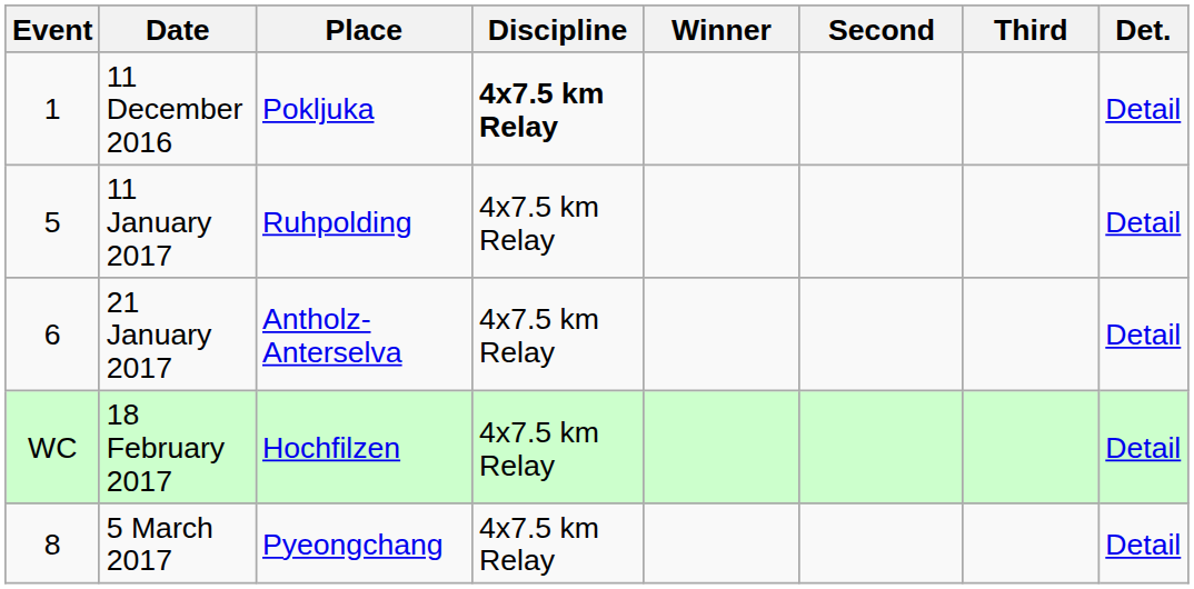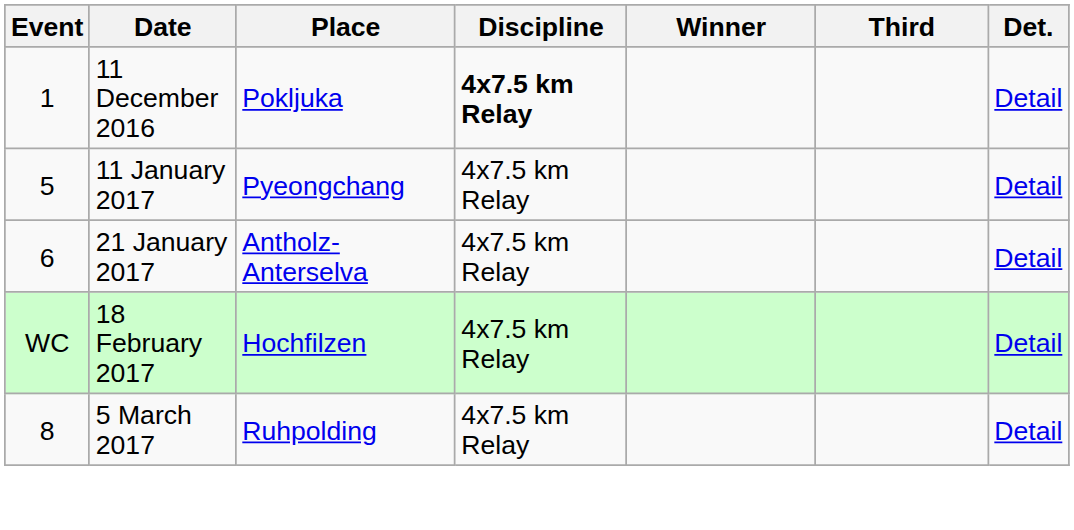 <table class="wikitable" style="font-size:95%;">
 <tr>
 <th width="30">Event</th>
 <th width="90">Date</th>
 <th width="169">Place</th>
 <th width="130">Discipline</th>
 <th width="200">Winner</th>
-<th width="200">Second</th>
 <th width="200">Third</th>
 <th width="10">Det.</th>
 </tr>
 <tr>
 <td align=center>1</td>
 <td>11 December 2016</td>
 <td> <a href='#'>Pokljuka</a></td>
 <td><strong>4x7.5 km Relay</strong></td>
 <td></td>
 <td></td>
-<td></td>
 <td><a href='#'>Detail</a></td>
 </tr>
 <tr>
 <td align=center>5</td>
 <td>11 January 2017</td>
-<td> <a href='#'>Ruhpolding</a></td>
+<td> <a href='#'>Pyeongchang</a></td>
 <td>4x7.5 km Relay</td>
-<td></td>
 <td></td>
 <td></td>
 <td><a href='#'>Detail</a></td>
 </tr>
 <tr>
 <td align=center>6</td>
 <td>21 January 2017</td>
 <td> <a href='#'>Antholz-Anterselva</a></td>
 <td>4x7.5 km Relay</td>
 <td></td>
 <td></td>
-<td></td>
 <td><a href='#'>Detail</a></td>
 </tr>
 <tr style="background:#CCFFCC">
 <td align=center>WC</td>
 <td>18 February 2017</td>
 <td> <a href='#'>Hochfilzen</a></td>
 <td>4x7.5 km Relay</td>
 <td></td>
 <td></td>
-<td></td>
 <td><a href='#'>Detail</a></td>
 </tr>
 <tr>
 <td align=center>8</td>
 <td>5 March 2017</td>
-<td> <a href='#'>Pyeongchang</a></td>
+<td> <a href='#'>Ruhpolding</a></td>
 <td>4x7.5 km Relay</td>
-<td></td>
 <td></td>
 <td></td>
 <td><a href='#'>Detail</a></td>
 </tr>
 </table>
